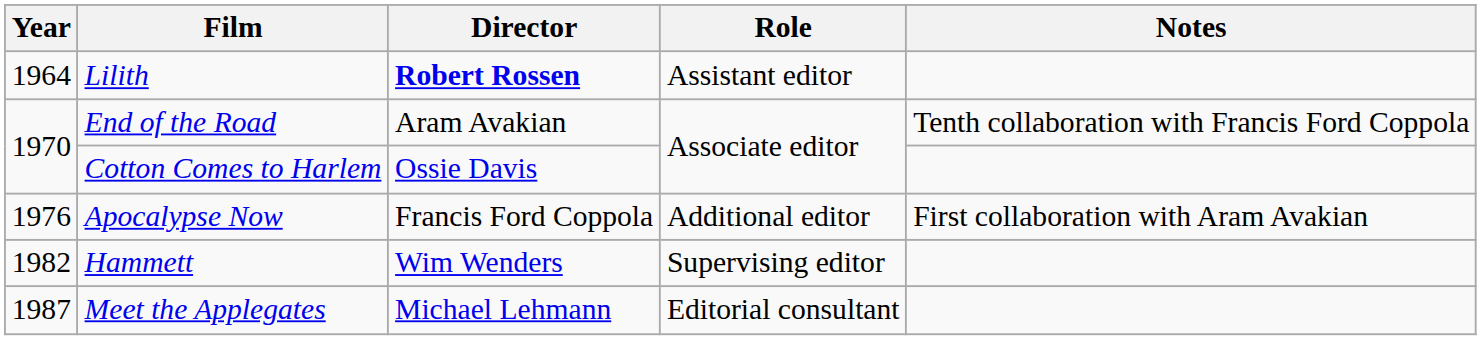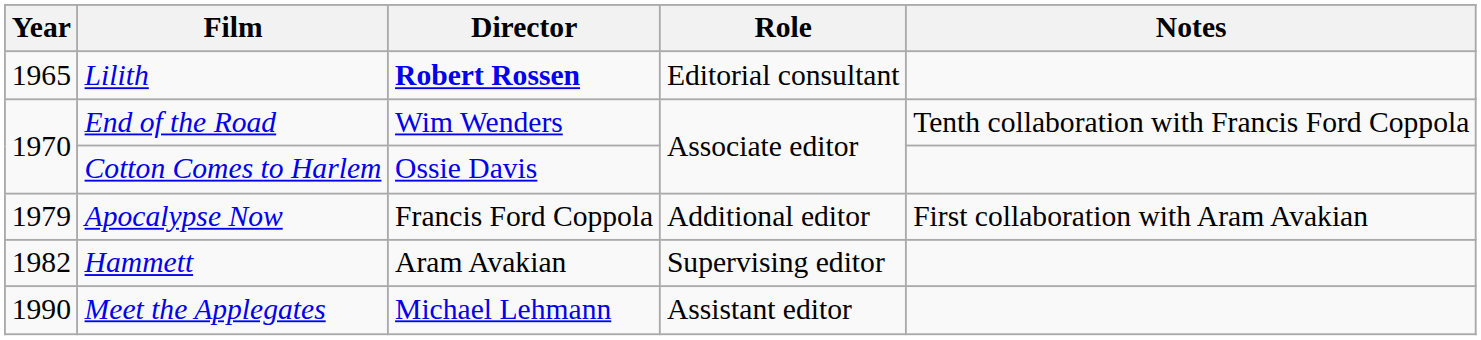 <table class="wikitable">
 <tr>
 <th>Year</th>
 <th>Film</th>
 <th>Director</th>
 <th>Role</th>
 <th>Notes</th>
 </tr>
 <tr>
-<td>1964</td>
+<td>1965</td>
 <td><em><a href='#'>Lilith</a></em></td>
 <td><strong><a href='#'>Robert Rossen</a></strong></td>
-<td>Assistant editor</td>
+<td>Editorial consultant</td>
 <td></td>
 </tr>
 <tr>
 <td rowspan=2>1970</td>
 <td><em><a href='#'>End of the Road</a></em></td>
-<td>Aram Avakian</td>
+<td><a href='#'>Wim Wenders</a></td>
 <td rowspan=2>Associate editor</td>
 <td>Tenth collaboration with Francis Ford Coppola</td>
 </tr>
 <tr>
 <td><em><a href='#'>Cotton Comes to Harlem</a></em></td>
 <td><a href='#'>Ossie Davis</a></td>
 <td></td>
 </tr>
 <tr>
-<td>1976</td>
+<td>1979</td>
 <td><em><a href='#'>Apocalypse Now</a></em></td>
 <td>Francis Ford Coppola</td>
 <td>Additional editor</td>
 <td>First collaboration with Aram Avakian</td>
 </tr>
 <tr>
 <td>1982</td>
 <td><em><a href='#'>Hammett</a></em></td>
-<td><a href='#'>Wim Wenders</a></td>
+<td>Aram Avakian</td>
 <td>Supervising editor</td>
 <td></td>
 </tr>
 <tr>
-<td>1987</td>
+<td>1990</td>
 <td><em><a href='#'>Meet the Applegates</a></em></td>
 <td><a href='#'>Michael Lehmann</a></td>
-<td>Editorial consultant</td>
+<td>Assistant editor</td>
 <td></td>
 </tr>
 </table>
